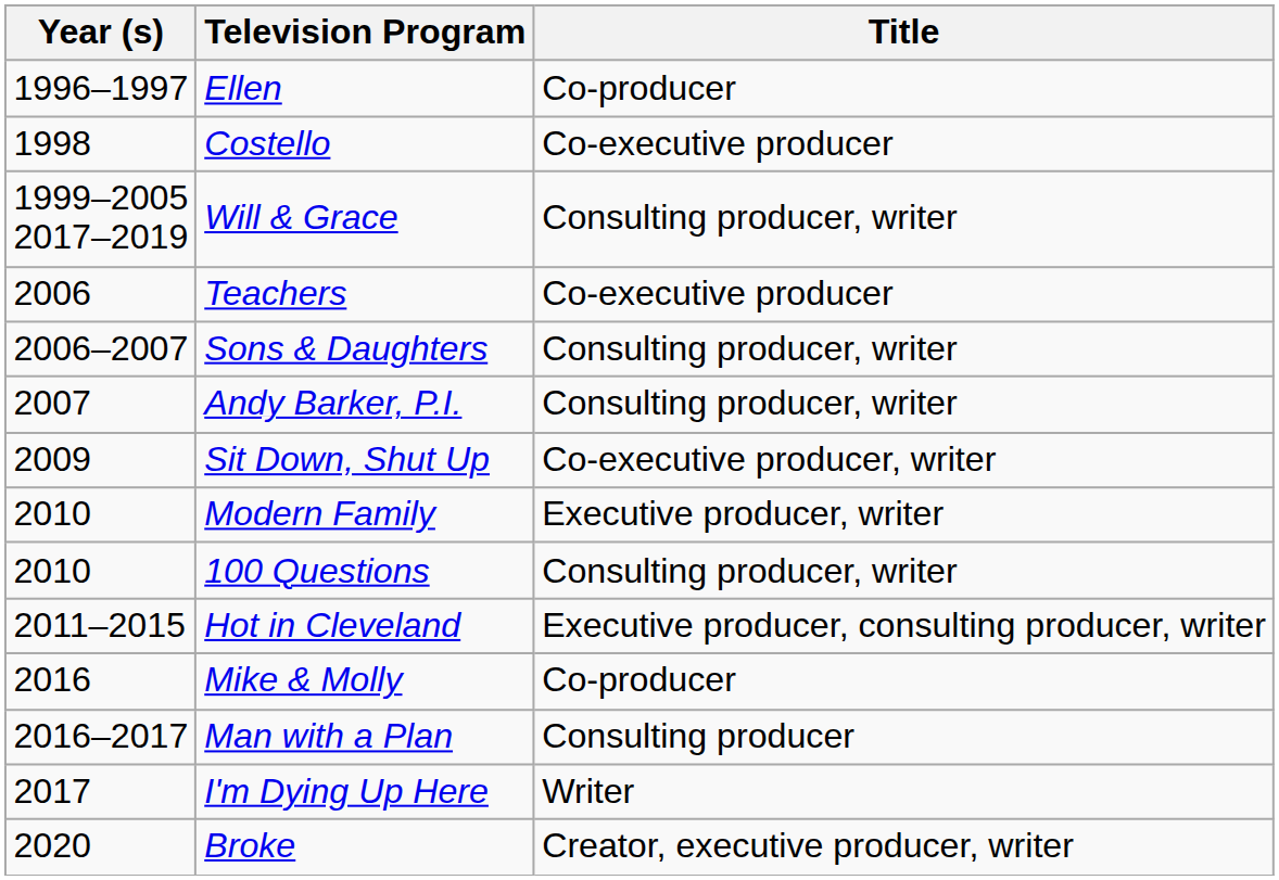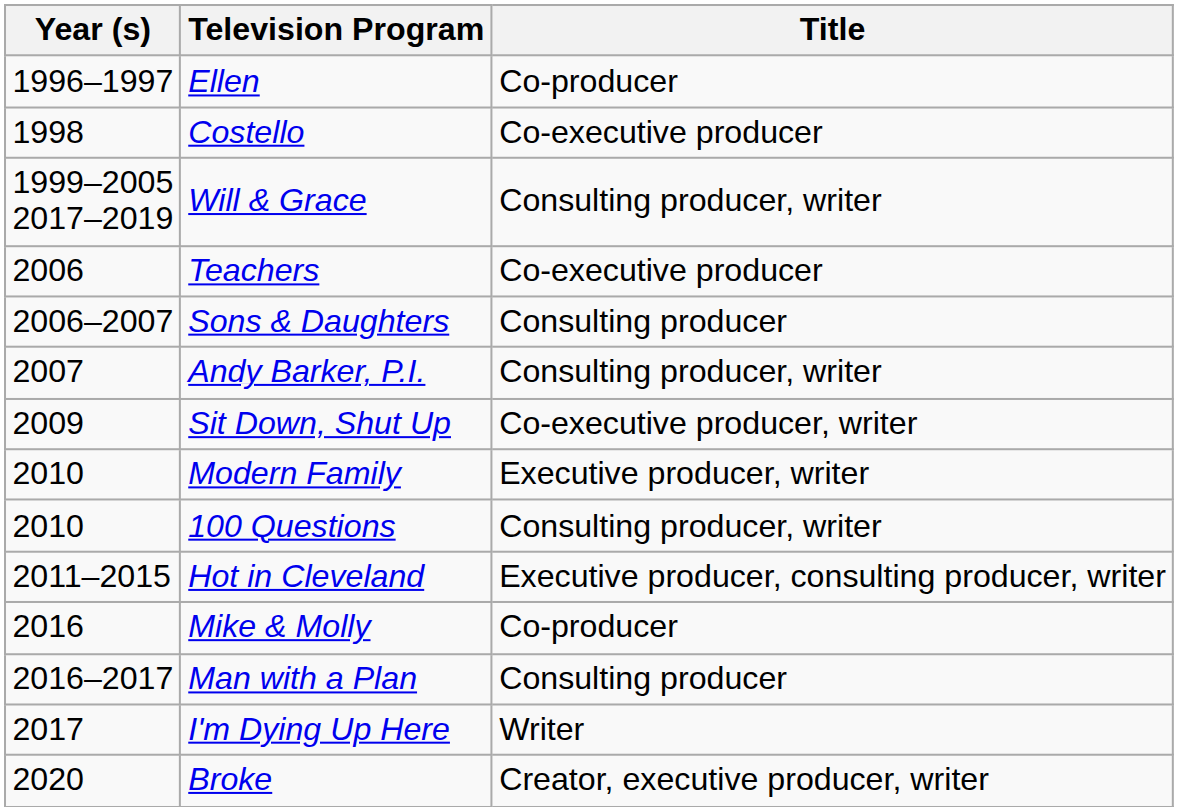 <table class="wikitable">
 <tr>
 <th>Year (s)</th>
 <th>Television Program</th>
 <th>Title</th>
 </tr>
 <tr>
 <td>1996–1997</td>
 <td><em><a href='#'>Ellen</a></em></td>
 <td>Co-producer</td>
 </tr>
 <tr>
 <td>1998</td>
 <td><em><a href='#'>Costello</a></em></td>
 <td>Co-executive producer</td>
 </tr>
 <tr>
 <td>1999–2005<br>2017–2019</td>
 <td><em><a href='#'>Will & Grace</a></em></td>
 <td>Consulting producer, writer</td>
 </tr>
 <tr>
 <td>2006</td>
 <td><em><a href='#'>Teachers</a></em></td>
 <td>Co-executive producer</td>
 </tr>
 <tr>
 <td>2006–2007</td>
 <td><em><a href='#'>Sons & Daughters</a></em></td>
-<td>Consulting producer, writer</td>
+<td>Consulting producer</td>
 </tr>
 <tr>
 <td>2007</td>
 <td><em><a href='#'>Andy Barker, P.I.</a></em></td>
 <td>Consulting producer, writer</td>
 </tr>
 <tr>
 <td>2009</td>
 <td><em><a href='#'>Sit Down, Shut Up</a></em></td>
 <td>Co-executive producer, writer</td>
 </tr>
 <tr>
 <td>2010</td>
 <td><em><a href='#'>Modern Family</a></em></td>
 <td>Executive producer, writer</td>
 </tr>
 <tr>
 <td>2010</td>
 <td><em><a href='#'>100 Questions</a></em></td>
 <td>Consulting producer, writer</td>
 </tr>
 <tr>
 <td>2011–2015</td>
 <td><em><a href='#'>Hot in Cleveland</a></em></td>
 <td>Executive producer, consulting producer, writer</td>
 </tr>
 <tr>
 <td>2016</td>
 <td><em><a href='#'>Mike & Molly</a></em></td>
 <td>Co-producer</td>
 </tr>
 <tr>
 <td>2016–2017</td>
 <td><em><a href='#'>Man with a Plan</a></em></td>
 <td>Consulting producer</td>
 </tr>
 <tr>
 <td>2017</td>
 <td><em><a href='#'>I'm Dying Up Here</a></em></td>
 <td>Writer</td>
 </tr>
 <tr>
 <td>2020</td>
 <td><em><a href='#'>Broke</a></em></td>
 <td>Creator, executive producer, writer</td>
 </tr>
 </table>
